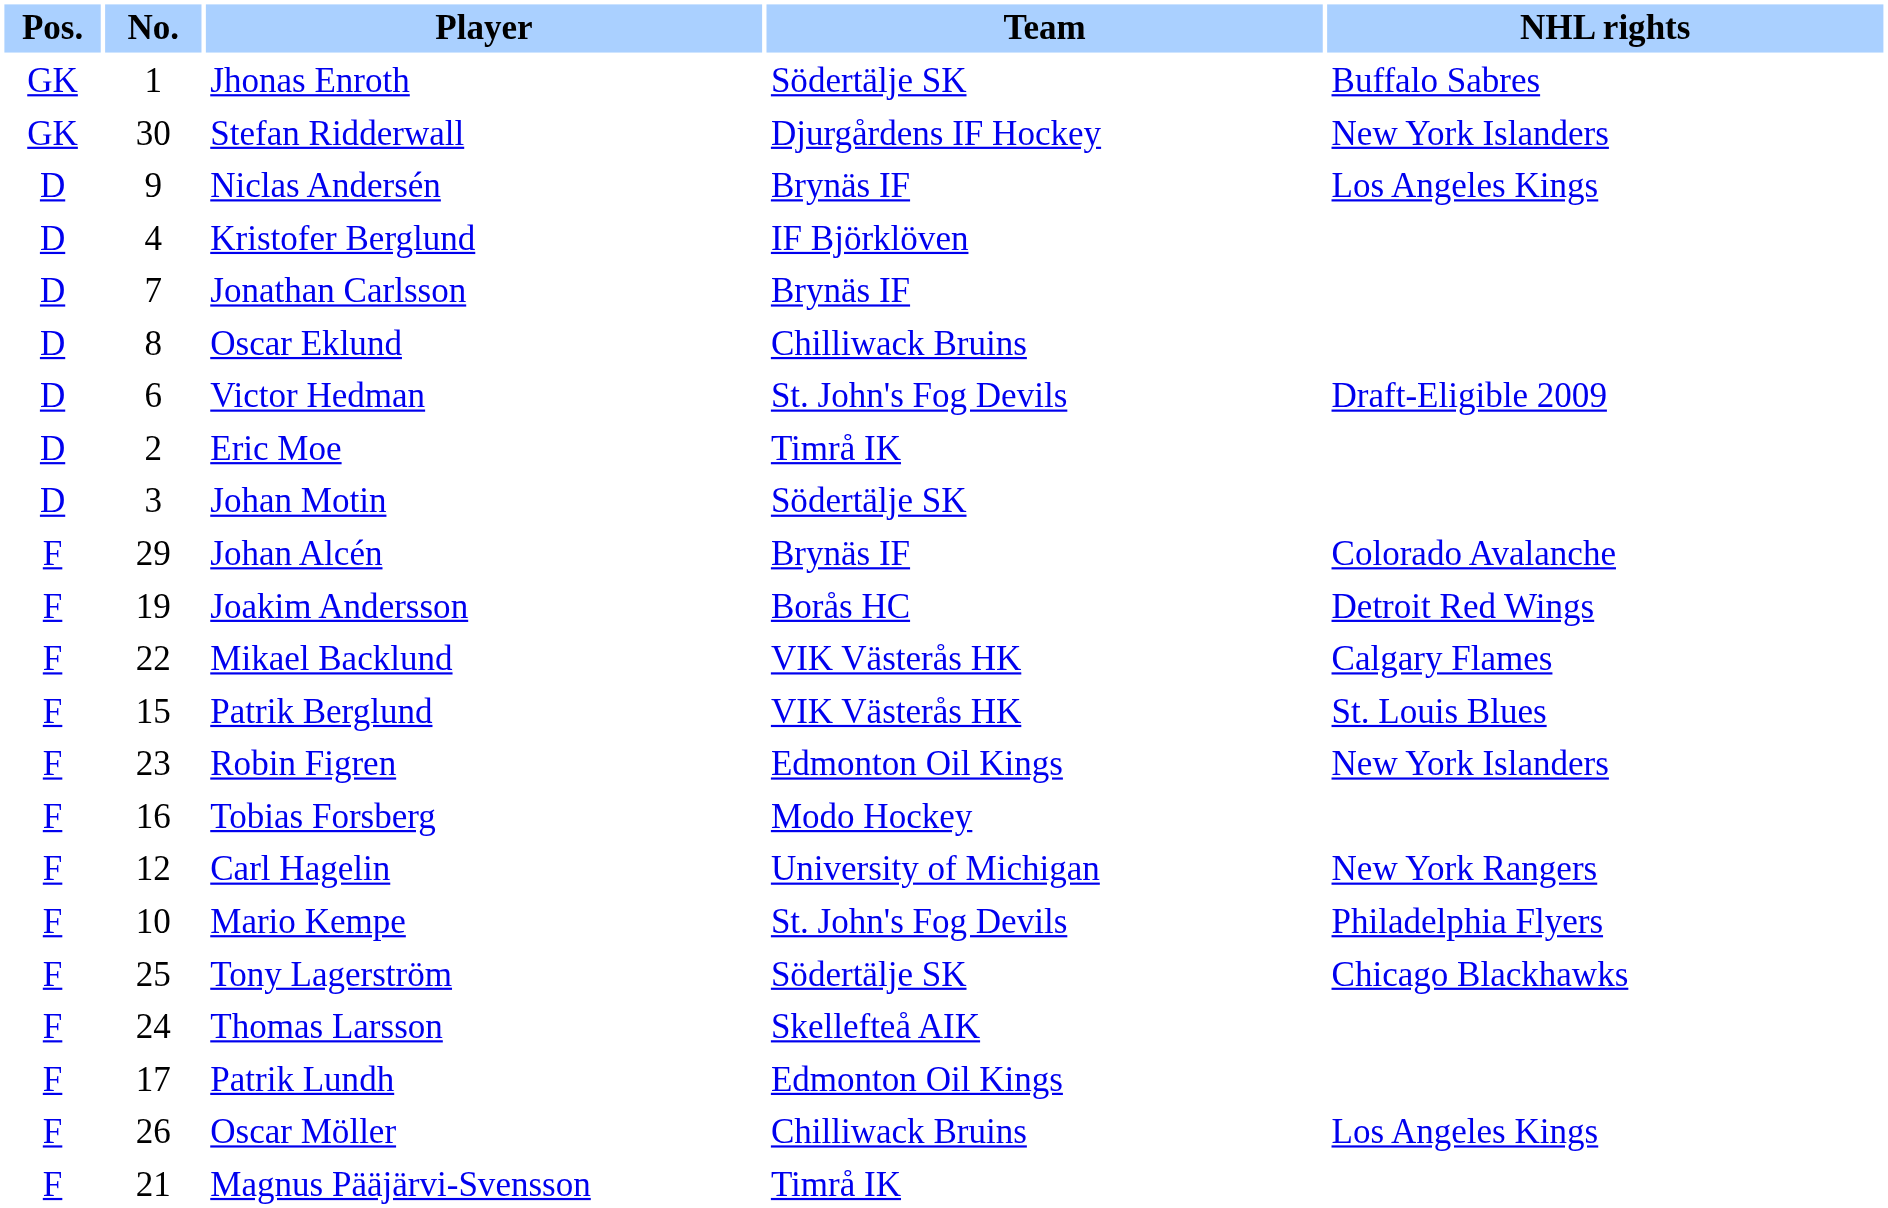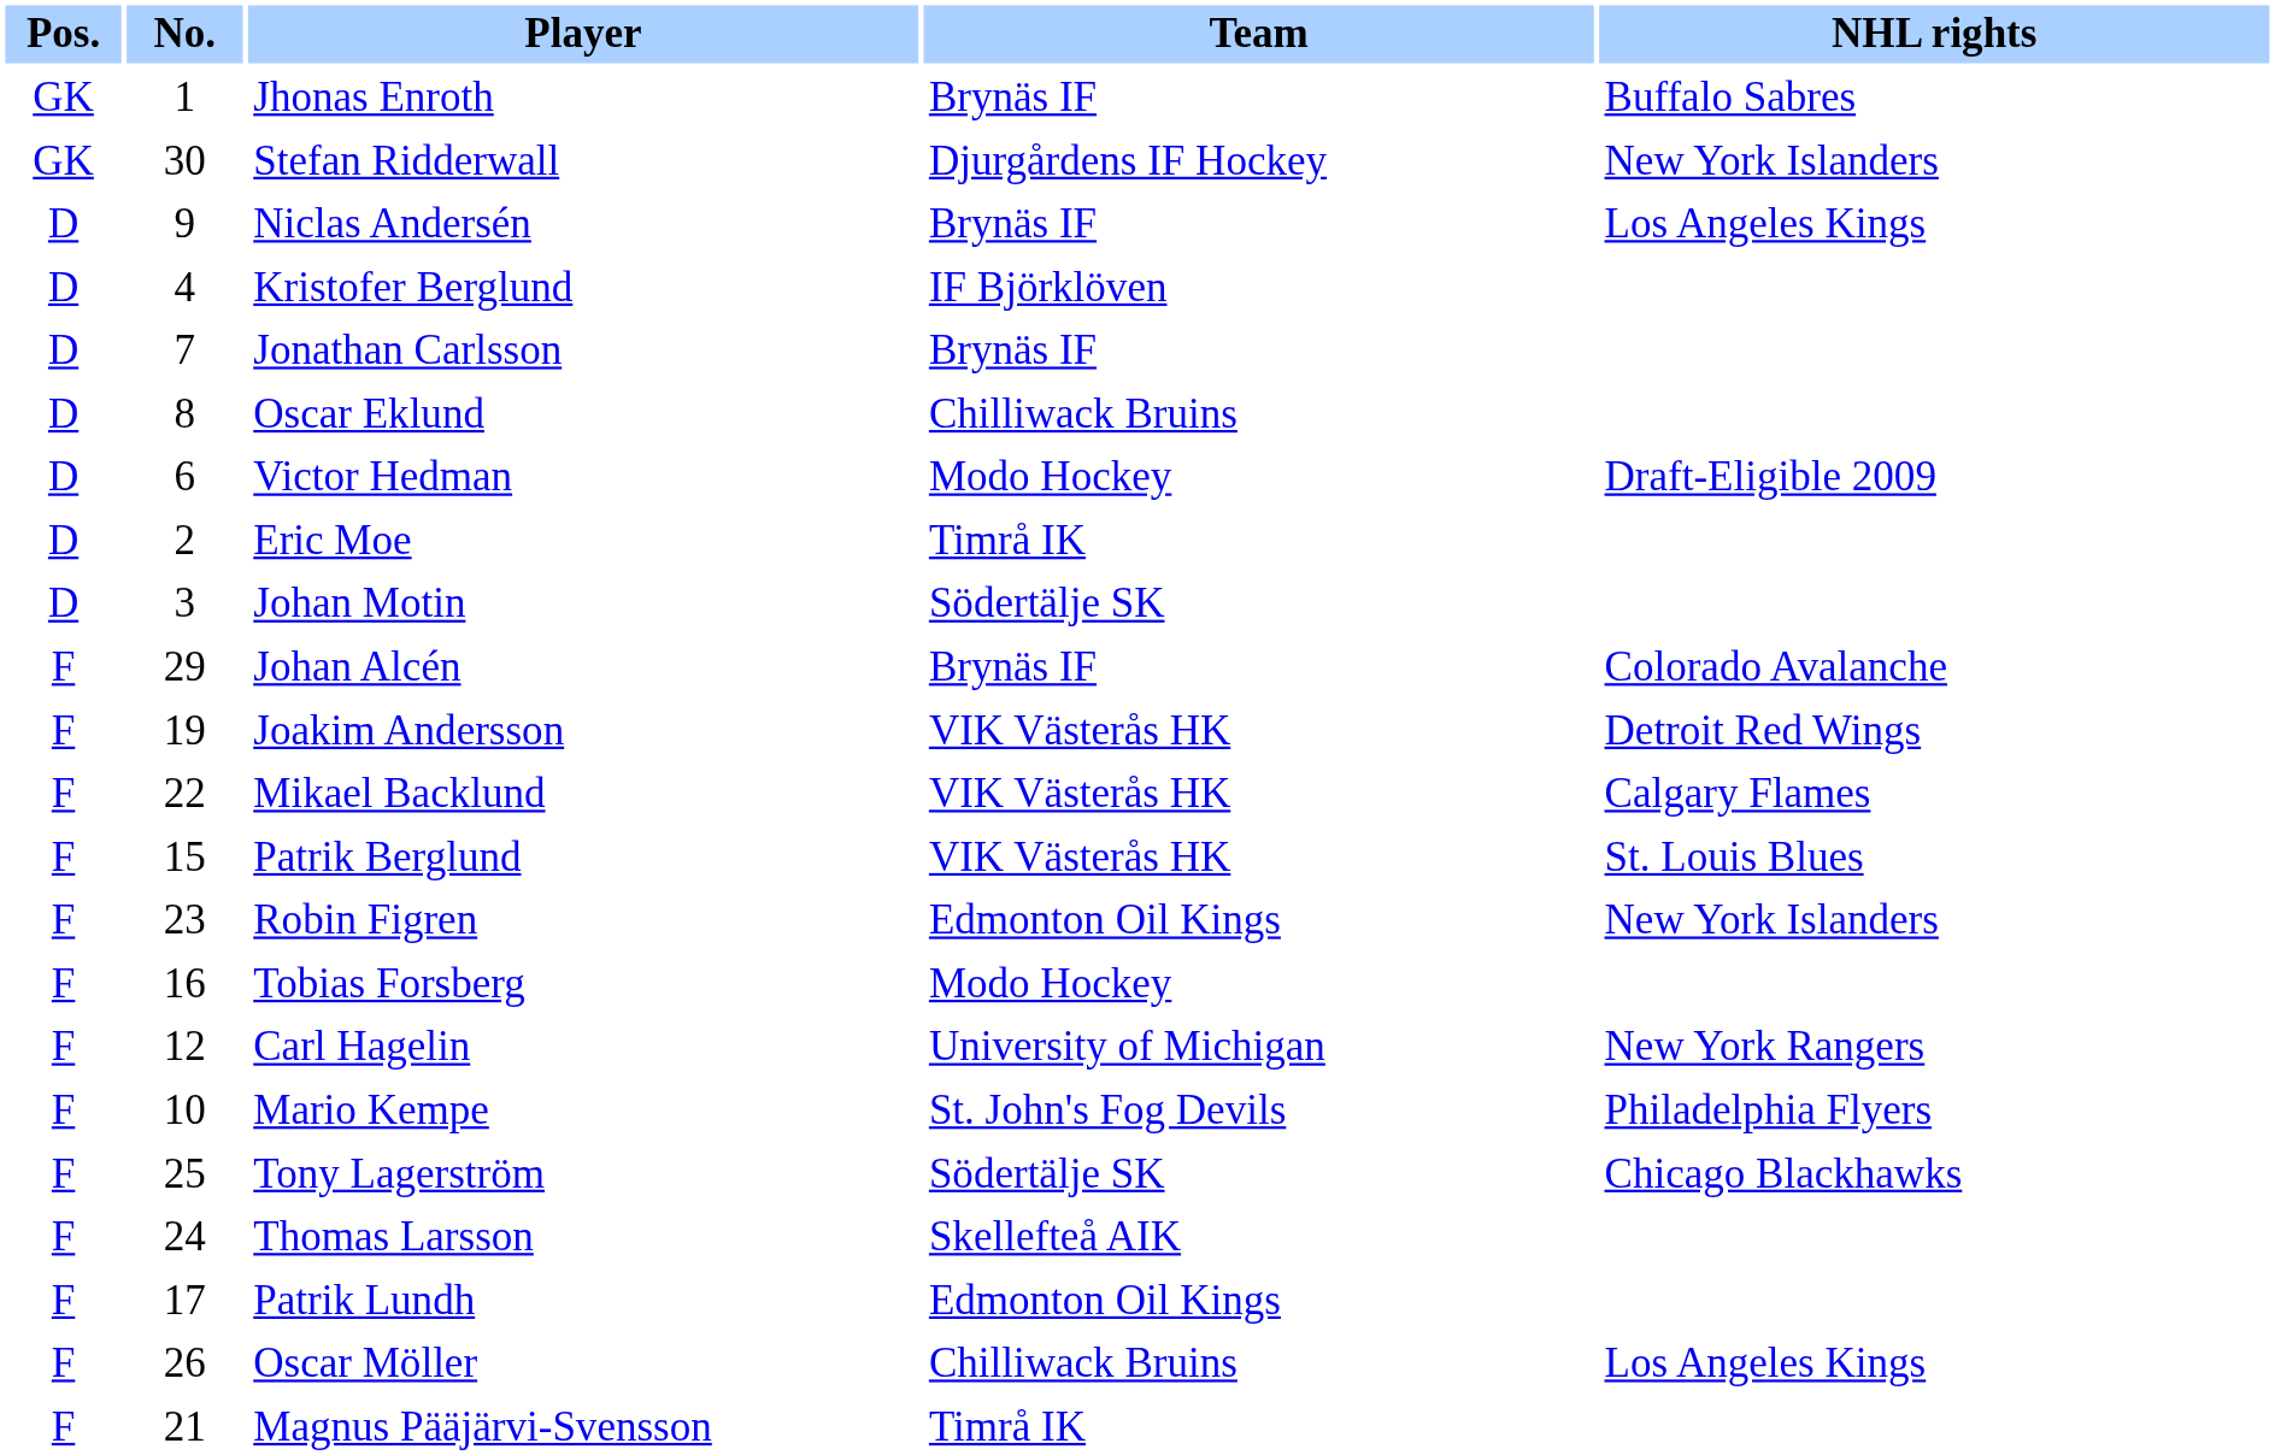 <table border="0" cellspacing="2" cellpadding="2">
 <tr bgcolor=AAD0FF>
 <th width=40>Pos.</th>
 <th width=40>No.</th>
 <th width=250>Player</th>
 <th width=250>Team</th>
 <th width=250>NHL rights</th>
 </tr>
 <tr>
 <td style="text-align:center;"><a href='#'>GK</a></td>
 <td style="text-align:center;">1</td>
 <td><a href='#'>Jhonas Enroth</a></td>
-<td> <a href='#'>Södertälje SK</a></td>
+<td> <a href='#'>Brynäs IF</a></td>
 <td><a href='#'>Buffalo Sabres</a></td>
 </tr>
 <tr>
 <td style="text-align:center;"><a href='#'>GK</a></td>
 <td style="text-align:center;">30</td>
 <td><a href='#'>Stefan Ridderwall</a></td>
 <td> <a href='#'>Djurgårdens IF Hockey</a></td>
 <td><a href='#'>New York Islanders</a></td>
 </tr>
 <tr>
 <td style="text-align:center;"><a href='#'>D</a></td>
 <td style="text-align:center;">9</td>
 <td><a href='#'>Niclas Andersén</a></td>
 <td> <a href='#'>Brynäs IF</a></td>
 <td><a href='#'>Los Angeles Kings</a></td>
 </tr>
 <tr>
 <td style="text-align:center;"><a href='#'>D</a></td>
 <td style="text-align:center;">4</td>
 <td><a href='#'>Kristofer Berglund</a></td>
 <td> <a href='#'>IF Björklöven</a></td>
 <td></td>
 </tr>
 <tr>
 <td style="text-align:center;"><a href='#'>D</a></td>
 <td style="text-align:center;">7</td>
 <td><a href='#'>Jonathan Carlsson</a></td>
 <td> <a href='#'>Brynäs IF</a></td>
 <td></td>
 </tr>
 <tr>
 <td style="text-align:center;"><a href='#'>D</a></td>
 <td style="text-align:center;">8</td>
 <td><a href='#'>Oscar Eklund</a></td>
 <td> <a href='#'>Chilliwack Bruins</a></td>
 </tr>
 <tr>
 <td style="text-align:center;"><a href='#'>D</a></td>
 <td style="text-align:center;">6</td>
 <td><a href='#'>Victor Hedman</a></td>
-<td> <a href='#'>St. John's Fog Devils</a></td>
+<td> <a href='#'>Modo Hockey</a></td>
 <td><a href='#'>Draft-Eligible 2009</a></td>
 </tr>
 <tr>
 <td style="text-align:center;"><a href='#'>D</a></td>
 <td style="text-align:center;">2</td>
 <td><a href='#'>Eric Moe</a></td>
 <td> <a href='#'>Timrå IK</a></td>
 </tr>
 <tr>
 <td style="text-align:center;"><a href='#'>D</a></td>
 <td style="text-align:center;">3</td>
 <td><a href='#'>Johan Motin</a></td>
 <td> <a href='#'>Södertälje SK</a></td>
 <td></td>
 </tr>
 <tr>
 <td style="text-align:center;"><a href='#'>F</a></td>
 <td style="text-align:center;">29</td>
 <td><a href='#'>Johan Alcén</a></td>
 <td> <a href='#'>Brynäs IF</a></td>
 <td><a href='#'>Colorado Avalanche</a></td>
 </tr>
 <tr>
 <td style="text-align:center;"><a href='#'>F</a></td>
 <td style="text-align:center;">19</td>
 <td><a href='#'>Joakim Andersson</a></td>
-<td> <a href='#'>Borås HC</a></td>
+<td> <a href='#'>VIK Västerås HK</a></td>
 <td><a href='#'>Detroit Red Wings</a></td>
 </tr>
 <tr>
 <td style="text-align:center;"><a href='#'>F</a></td>
 <td style="text-align:center;">22</td>
 <td><a href='#'>Mikael Backlund</a></td>
 <td> <a href='#'>VIK Västerås HK</a></td>
 <td><a href='#'>Calgary Flames</a></td>
 </tr>
 <tr>
 <td style="text-align:center;"><a href='#'>F</a></td>
 <td style="text-align:center;">15</td>
 <td><a href='#'>Patrik Berglund</a></td>
 <td> <a href='#'>VIK Västerås HK</a></td>
 <td><a href='#'>St. Louis Blues</a></td>
 </tr>
 <tr>
 <td style="text-align:center;"><a href='#'>F</a></td>
 <td style="text-align:center;">23</td>
 <td><a href='#'>Robin Figren</a></td>
 <td> <a href='#'>Edmonton Oil Kings</a></td>
 <td><a href='#'>New York Islanders</a></td>
 </tr>
 <tr>
 <td style="text-align:center;"><a href='#'>F</a></td>
 <td style="text-align:center;">16</td>
 <td><a href='#'>Tobias Forsberg</a></td>
 <td> <a href='#'>Modo Hockey</a></td>
 </tr>
 <tr>
 <td style="text-align:center;"><a href='#'>F</a></td>
 <td style="text-align:center;">12</td>
 <td><a href='#'>Carl Hagelin</a></td>
 <td> <a href='#'>University of Michigan</a></td>
 <td><a href='#'>New York Rangers</a></td>
 </tr>
 <tr>
 <td style="text-align:center;"><a href='#'>F</a></td>
 <td style="text-align:center;">10</td>
 <td><a href='#'>Mario Kempe</a></td>
 <td> <a href='#'>St. John's Fog Devils</a></td>
 <td><a href='#'>Philadelphia Flyers</a></td>
 </tr>
 <tr>
 <td style="text-align:center;"><a href='#'>F</a></td>
 <td style="text-align:center;">25</td>
 <td><a href='#'>Tony Lagerström</a></td>
 <td> <a href='#'>Södertälje SK</a></td>
 <td><a href='#'>Chicago Blackhawks</a></td>
 </tr>
 <tr>
 <td style="text-align:center;"><a href='#'>F</a></td>
 <td style="text-align:center;">24</td>
 <td><a href='#'>Thomas Larsson</a></td>
 <td> <a href='#'>Skellefteå AIK</a></td>
 </tr>
 <tr>
 <td style="text-align:center;"><a href='#'>F</a></td>
 <td style="text-align:center;">17</td>
 <td><a href='#'>Patrik Lundh</a></td>
 <td> <a href='#'>Edmonton Oil Kings</a></td>
 </tr>
 <tr>
 <td style="text-align:center;"><a href='#'>F</a></td>
 <td style="text-align:center;">26</td>
 <td><a href='#'>Oscar Möller</a></td>
 <td> <a href='#'>Chilliwack Bruins</a></td>
 <td><a href='#'>Los Angeles Kings</a></td>
 </tr>
 <tr>
 <td style="text-align:center;"><a href='#'>F</a></td>
 <td style="text-align:center;">21</td>
 <td><a href='#'>Magnus Pääjärvi-Svensson</a></td>
 <td> <a href='#'>Timrå IK</a></td>
 <td></td>
 </tr>
 </table>
